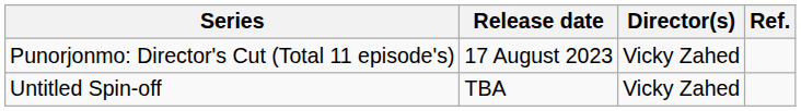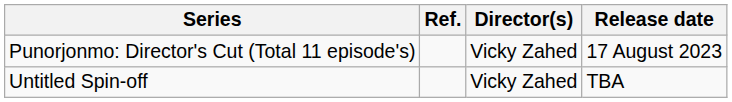 <table class="wikitable">
 <tr>
 <th>Series</th>
+<th>Ref.</th>
+<th>Director(s)</th>
 <th>Release date</th>
-<th>Director(s)</th>
-<th>Ref.</th>
 </tr>
 <tr>
 <td>Punorjonmo: Director's Cut (Total 11 episode's)</td>
+<td></td>
+<td>Vicky Zahed</td>
 <td>17 August 2023</td>
-<td>Vicky Zahed</td>
-<td></td>
 </tr>
 <tr>
 <td>Untitled Spin-off</td>
+<td></td>
+<td>Vicky Zahed</td>
 <td>TBA</td>
-<td>Vicky Zahed</td>
-<td></td>
 </tr>
 </table>
